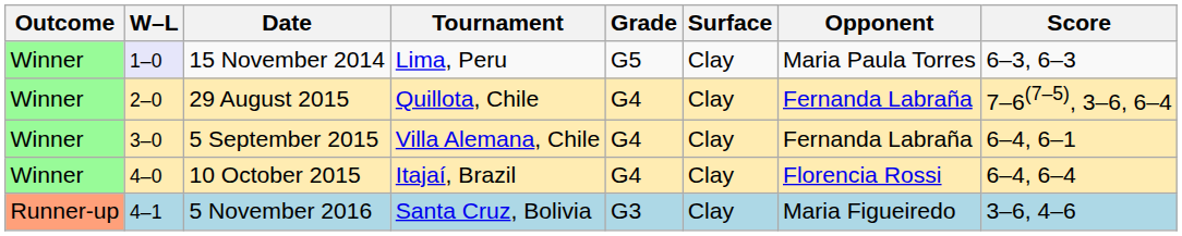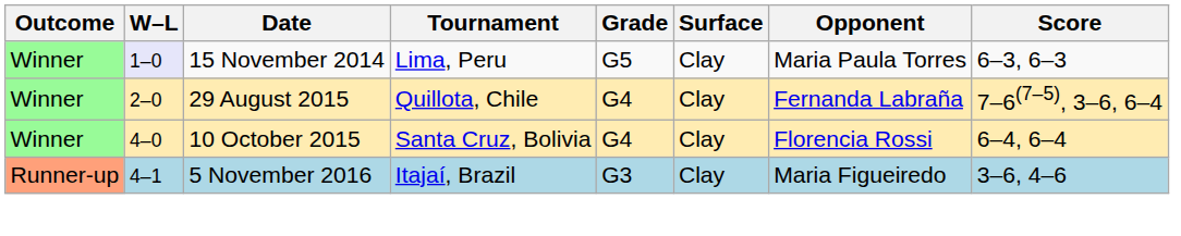 <table class="sortable wikitable">
 <tr>
 <th>Outcome</th>
 <th class="unsortable">W–L</th>
 <th>Date</th>
 <th>Tournament</th>
 <th>Grade</th>
 <th>Surface</th>
 <th>Opponent</th>
 <th>Score</th>
 </tr>
 <tr>
 <td bgcolor="98FB98">Winner</td>
 <td style="background: lavender;"><small>1–0</small></td>
 <td>15 November 2014</td>
 <td><a href='#'>Lima</a>, Peru</td>
 <td>G5</td>
 <td>Clay</td>
 <td> Maria Paula Torres</td>
 <td>6–3, 6–3</td>
 </tr>
 <tr bgcolor=#ffecb2>
 <td bgcolor="98FB98">Winner</td>
 <td><small>2–0</small></td>
 <td>29 August 2015</td>
 <td><a href='#'>Quillota</a>, Chile</td>
 <td>G4</td>
 <td>Clay</td>
 <td> <a href='#'>Fernanda Labraña</a></td>
 <td>7–6<sup>(7–5)</sup>, 3–6, 6–4</td>
 </tr>
 <tr bgcolor=#ffecb2>
 <td bgcolor="98FB98">Winner</td>
-<td><small>3–0</small></td>
-<td>5 September 2015</td>
-<td><a href='#'>Villa Alemana</a>, Chile</td>
-<td>G4</td>
-<td>Clay</td>
-<td> Fernanda Labraña</td>
-<td>6–4, 6–1</td>
-</tr>
-<tr bgcolor=#ffecb2>
-<td bgcolor="98FB98">Winner</td>
 <td><small>4–0</small></td>
 <td>10 October 2015</td>
-<td><a href='#'>Itajaí</a>, Brazil</td>
+<td><a href='#'>Santa Cruz</a>, Bolivia</td>
 <td>G4</td>
 <td>Clay</td>
 <td> <a href='#'>Florencia Rossi</a></td>
 <td>6–4, 6–4</td>
 </tr>
 <tr bgcolor="lightblue">
 <td style="background:#ffa07a;">Runner-up</td>
 <td><small>4–1</small></td>
 <td>5 November 2016</td>
-<td><a href='#'>Santa Cruz</a>, Bolivia</td>
+<td><a href='#'>Itajaí</a>, Brazil</td>
 <td>G3</td>
 <td>Clay</td>
 <td> Maria Figueiredo</td>
 <td>3–6, 4–6</td>
 </tr>
 </table>
